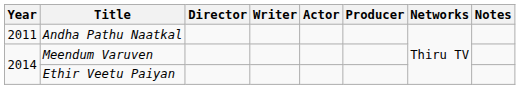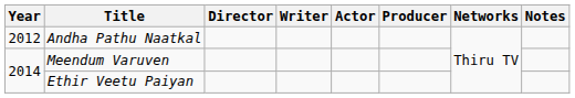 <table class="wikitable plainrowheaders">
 <tr>
 <th>Year</th>
 <th>Title</th>
 <th>Director</th>
 <th>Writer</th>
 <th>Actor</th>
 <th>Producer</th>
 <th>Networks</th>
 <th>Notes</th>
 </tr>
 <tr>
-<td>2011</td>
+<td>2012</td>
 <td><em>Andha Pathu Naatkal</em></td>
 <td></td>
 <td></td>
 <td></td>
 <td></td>
 <td rowspan="3">Thiru TV</td>
 <td></td>
 </tr>
 <tr>
 <td rowspan="2">2014</td>
 <td><em>Meendum Varuven</em></td>
 <td></td>
 <td></td>
 <td></td>
 <td></td>
 <td></td>
 </tr>
 <tr>
 <td><em>Ethir Veetu Paiyan</em></td>
 <td></td>
 <td></td>
 <td></td>
 <td></td>
 <td></td>
 </tr>
 </table>
